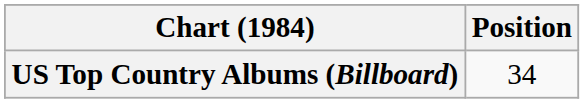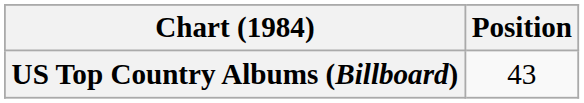 <table class="wikitable plainrowheaders" style="text-align:center">
 <tr>
 <th scope="col">Chart (1984)</th>
 <th scope="col">Position</th>
 </tr>
 <tr>
 <th scope="row">US Top Country Albums (<em>Billboard</em>)</th>
-<td>34</td>
+<td>43</td>
 </tr>
 </table>
